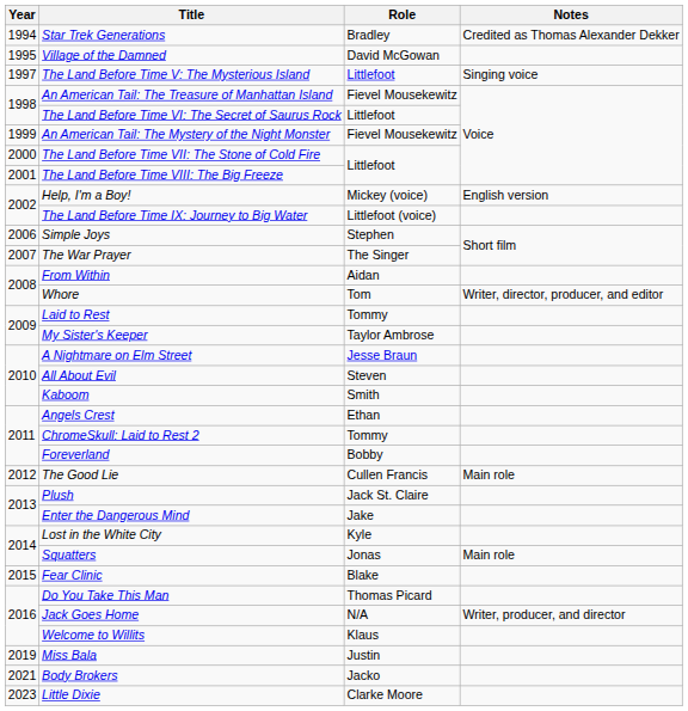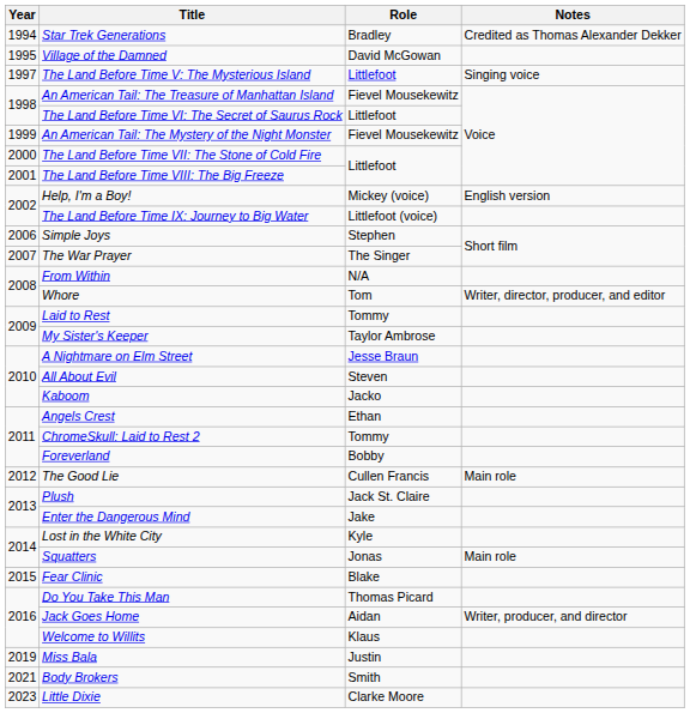 <table class="wikitable">
 <tr>
 <th>Year</th>
 <th>Title</th>
 <th>Role</th>
 <th class="unsortable">Notes</th>
 </tr>
 <tr>
 <td>1994</td>
 <td><em><a href='#'>Star Trek Generations</a></em></td>
 <td>Bradley</td>
 <td>Credited as Thomas Alexander Dekker</td>
 </tr>
 <tr>
 <td>1995</td>
 <td><em><a href='#'>Village of the Damned</a></em></td>
 <td>David McGowan</td>
 <td></td>
 </tr>
 <tr>
 <td>1997</td>
 <td><em><a href='#'>The Land Before Time V: The Mysterious Island</a></em></td>
 <td><a href='#'>Littlefoot</a></td>
 <td>Singing voice</td>
 </tr>
 <tr>
 <td rowspan=2>1998</td>
 <td><em><a href='#'>An American Tail: The Treasure of Manhattan Island</a></em></td>
 <td>Fievel Mousekewitz</td>
 <td rowspan="5">Voice</td>
 </tr>
 <tr>
 <td><em><a href='#'>The Land Before Time VI: The Secret of Saurus Rock</a></em></td>
 <td>Littlefoot</td>
 </tr>
 <tr>
 <td>1999</td>
 <td><em><a href='#'>An American Tail: The Mystery of the Night Monster</a></em></td>
 <td>Fievel Mousekewitz</td>
 </tr>
 <tr>
 <td>2000</td>
 <td><em><a href='#'>The Land Before Time VII: The Stone of Cold Fire</a></em></td>
 <td rowspan=2>Littlefoot</td>
 </tr>
 <tr>
 <td>2001</td>
 <td><em><a href='#'>The Land Before Time VIII: The Big Freeze</a></em></td>
 </tr>
 <tr>
 <td rowspan=2>2002</td>
 <td><em>Help, I'm a Boy!</em></td>
 <td>Mickey (voice)</td>
 <td>English version</td>
 </tr>
 <tr>
 <td><em><a href='#'>The Land Before Time IX: Journey to Big Water</a></em></td>
 <td>Littlefoot (voice)</td>
 <td></td>
 </tr>
 <tr>
 <td>2006</td>
 <td><em>Simple Joys</em></td>
 <td>Stephen</td>
 <td rowspan=2>Short film</td>
 </tr>
 <tr>
 <td>2007</td>
 <td><em>The War Prayer</em></td>
 <td>The Singer</td>
 </tr>
 <tr>
 <td rowspan=2>2008</td>
 <td><em><a href='#'>From Within</a></em></td>
-<td>Aidan</td>
+<td>N/A</td>
 <td></td>
 </tr>
 <tr>
 <td><em>Whore</em></td>
 <td>Tom</td>
 <td>Writer, director, producer, and editor</td>
 </tr>
 <tr>
 <td rowspan=2>2009</td>
 <td><em><a href='#'>Laid to Rest</a></em></td>
 <td>Tommy</td>
 <td></td>
 </tr>
 <tr>
 <td><em><a href='#'>My Sister's Keeper</a></em></td>
 <td>Taylor Ambrose</td>
 <td></td>
 </tr>
 <tr>
 <td rowspan=3>2010</td>
 <td><em><a href='#'>A Nightmare on Elm Street</a></em></td>
 <td><a href='#'>Jesse Braun</a></td>
 <td></td>
 </tr>
 <tr>
 <td><em><a href='#'>All About Evil</a></em></td>
 <td>Steven</td>
 <td></td>
 </tr>
 <tr>
 <td><em><a href='#'>Kaboom</a></em></td>
-<td>Smith</td>
+<td>Jacko</td>
 <td></td>
 </tr>
 <tr>
 <td rowspan=3>2011</td>
 <td><em><a href='#'>Angels Crest</a></em></td>
 <td>Ethan</td>
 <td></td>
 </tr>
 <tr>
 <td><em><a href='#'>ChromeSkull: Laid to Rest 2</a></em></td>
 <td>Tommy</td>
 <td></td>
 </tr>
 <tr>
 <td><em><a href='#'>Foreverland</a></em></td>
 <td>Bobby</td>
 <td></td>
 </tr>
 <tr>
 <td>2012</td>
 <td><em>The Good Lie</em></td>
 <td>Cullen Francis</td>
 <td>Main role</td>
 </tr>
 <tr>
 <td rowspan=2>2013</td>
 <td><em><a href='#'>Plush</a></em></td>
 <td>Jack St. Claire</td>
 <td></td>
 </tr>
 <tr>
 <td><em><a href='#'>Enter the Dangerous Mind</a></em></td>
 <td>Jake</td>
 <td></td>
 </tr>
 <tr>
 <td rowspan=2>2014</td>
 <td><em>Lost in the White City</em></td>
 <td>Kyle</td>
 <td></td>
 </tr>
 <tr>
 <td><em><a href='#'>Squatters</a></em></td>
 <td>Jonas</td>
 <td>Main role</td>
 </tr>
 <tr>
 <td>2015</td>
 <td><em><a href='#'>Fear Clinic</a></em></td>
 <td>Blake</td>
 <td></td>
 </tr>
 <tr>
 <td rowspan=3>2016</td>
 <td><em><a href='#'>Do You Take This Man</a></em></td>
 <td>Thomas Picard</td>
 <td></td>
 </tr>
 <tr>
 <td><em><a href='#'>Jack Goes Home</a></em></td>
-<td>N/A</td>
+<td>Aidan</td>
 <td>Writer, producer, and director</td>
 </tr>
 <tr>
 <td><em><a href='#'>Welcome to Willits</a></em></td>
 <td>Klaus</td>
 <td></td>
 </tr>
 <tr>
 <td>2019</td>
 <td><em><a href='#'>Miss Bala</a></em></td>
 <td>Justin</td>
 <td></td>
 </tr>
 <tr>
 <td>2021</td>
 <td><em><a href='#'>Body Brokers</a></em></td>
-<td>Jacko</td>
+<td>Smith</td>
 <td></td>
 </tr>
 <tr>
 <td>2023</td>
 <td><em><a href='#'>Little Dixie</a></em></td>
 <td>Clarke Moore</td>
 </tr>
 </table>
